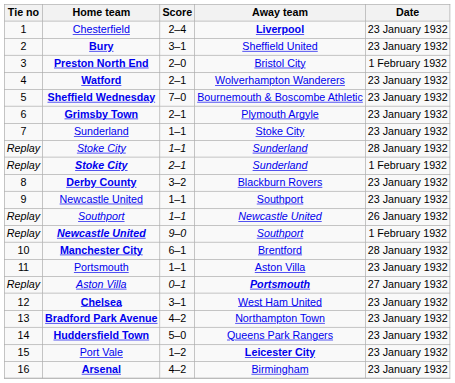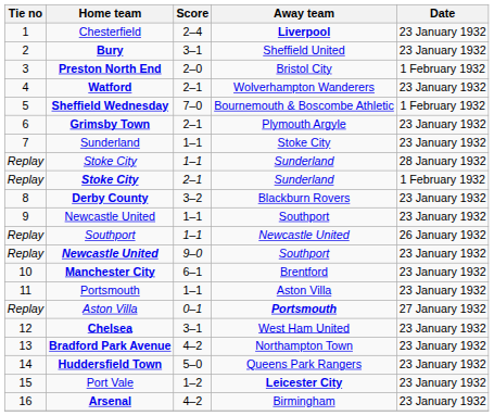 <table class="wikitable" style="text-align: center">
 <tr>
 <th>Tie no</th>
 <th>Home team</th>
 <th>Score</th>
 <th>Away team</th>
 <th>Date</th>
 </tr>
 <tr>
 <td>1</td>
 <td><a href='#'>Chesterfield</a></td>
 <td>2–4</td>
 <td><strong><a href='#'>Liverpool</a></strong></td>
 <td>23 January 1932</td>
 </tr>
 <tr>
 <td>2</td>
 <td><strong><a href='#'>Bury</a></strong></td>
 <td>3–1</td>
 <td><a href='#'>Sheffield United</a></td>
 <td>23 January 1932</td>
 </tr>
 <tr>
 <td>3</td>
 <td><strong><a href='#'>Preston North End</a></strong></td>
 <td>2–0</td>
 <td><a href='#'>Bristol City</a></td>
 <td>1 February 1932</td>
 </tr>
 <tr>
 <td>4</td>
 <td><strong><a href='#'>Watford</a></strong></td>
 <td>2–1</td>
 <td><a href='#'>Wolverhampton Wanderers</a></td>
 <td>23 January 1932</td>
 </tr>
 <tr>
 <td>5</td>
 <td><strong><a href='#'>Sheffield Wednesday</a></strong></td>
 <td>7–0</td>
 <td><a href='#'>Bournemouth & Boscombe Athletic</a></td>
-<td>23 January 1932</td>
+<td>1 February 1932</td>
 </tr>
 <tr>
 <td>6</td>
 <td><strong><a href='#'>Grimsby Town</a></strong></td>
 <td>2–1</td>
 <td><a href='#'>Plymouth Argyle</a></td>
 <td>23 January 1932</td>
 </tr>
 <tr>
 <td>7</td>
 <td><a href='#'>Sunderland</a></td>
 <td>1–1</td>
 <td><a href='#'>Stoke City</a></td>
 <td>23 January 1932</td>
 </tr>
 <tr>
 <td><em>Replay</em></td>
 <td><em><a href='#'>Stoke City</a></em></td>
 <td><em>1–1</em></td>
 <td><em><a href='#'>Sunderland</a></em></td>
 <td>28 January 1932</td>
 </tr>
 <tr>
 <td><em>Replay</em></td>
 <td><strong><em><a href='#'>Stoke City</a></em></strong></td>
 <td><em>2–1</em></td>
 <td><em><a href='#'>Sunderland</a></em></td>
 <td>1 February 1932</td>
 </tr>
 <tr>
 <td>8</td>
 <td><strong><a href='#'>Derby County</a></strong></td>
 <td>3–2</td>
 <td><a href='#'>Blackburn Rovers</a></td>
 <td>23 January 1932</td>
 </tr>
 <tr>
 <td>9</td>
 <td><a href='#'>Newcastle United</a></td>
 <td>1–1</td>
 <td><a href='#'>Southport</a></td>
 <td>23 January 1932</td>
 </tr>
 <tr>
 <td><em>Replay</em></td>
 <td><em><a href='#'>Southport</a></em></td>
 <td><em>1–1</em></td>
 <td><em><a href='#'>Newcastle United</a></em></td>
 <td>26 January 1932</td>
 </tr>
 <tr>
 <td><em>Replay</em></td>
 <td><strong><em><a href='#'>Newcastle United</a></em></strong></td>
 <td><em>9–0</em></td>
 <td><em><a href='#'>Southport</a></em></td>
-<td>1 February 1932</td>
+<td>23 January 1932</td>
 </tr>
 <tr>
 <td>10</td>
 <td><strong><a href='#'>Manchester City</a></strong></td>
 <td>6–1</td>
 <td><a href='#'>Brentford</a></td>
-<td>28 January 1932</td>
+<td>23 January 1932</td>
 </tr>
 <tr>
 <td>11</td>
 <td><a href='#'>Portsmouth</a></td>
 <td>1–1</td>
 <td><a href='#'>Aston Villa</a></td>
 <td>23 January 1932</td>
 </tr>
 <tr>
 <td><em>Replay</em></td>
 <td><em><a href='#'>Aston Villa</a></em></td>
 <td><em>0–1</em></td>
 <td><strong><em><a href='#'>Portsmouth</a></em></strong></td>
 <td>27 January 1932</td>
 </tr>
 <tr>
 <td>12</td>
 <td><strong><a href='#'>Chelsea</a></strong></td>
 <td>3–1</td>
 <td><a href='#'>West Ham United</a></td>
 <td>23 January 1932</td>
 </tr>
 <tr>
 <td>13</td>
 <td><strong><a href='#'>Bradford Park Avenue</a></strong></td>
 <td>4–2</td>
 <td><a href='#'>Northampton Town</a></td>
 <td>23 January 1932</td>
 </tr>
 <tr>
 <td>14</td>
 <td><strong><a href='#'>Huddersfield Town</a></strong></td>
 <td>5–0</td>
 <td><a href='#'>Queens Park Rangers</a></td>
 <td>23 January 1932</td>
 </tr>
 <tr>
 <td>15</td>
 <td><a href='#'>Port Vale</a></td>
 <td>1–2</td>
 <td><strong><a href='#'>Leicester City</a></strong></td>
 <td>23 January 1932</td>
 </tr>
 <tr>
 <td>16</td>
 <td><strong><a href='#'>Arsenal</a></strong></td>
 <td>4–2</td>
 <td><a href='#'>Birmingham</a></td>
 <td>23 January 1932</td>
 </tr>
 <tr>
 </tr>
 </table>
